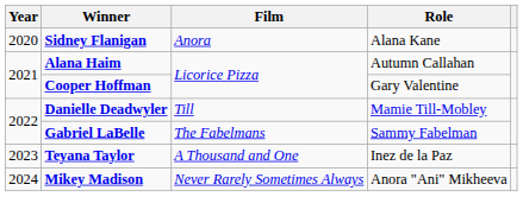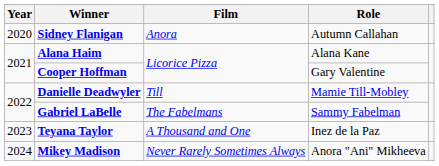 <table class="wikitable">
 <tr>
 <th><strong>Year</strong></th>
 <th><strong>Winner</strong></th>
 <th><strong>Film</strong></th>
 <th><strong>Role</strong></th>
 <th><strong></strong></th>
 </tr>
 <tr>
 <td>2020</td>
 <td><strong><a href='#'>Sidney Flanigan</a></strong></td>
 <td><em><a href='#'>Anora</a></em></td>
-<td>Alana Kane</td>
+<td>Autumn Callahan</td>
 <td style="text-align:center;"></td>
 </tr>
 <tr>
 <td rowspan="2" style="text-align:center;">2021</td>
 <td><strong><a href='#'>Alana Haim</a></strong></td>
 <td rowspan="2"><em><a href='#'>Licorice Pizza</a></em></td>
-<td>Autumn Callahan</td>
+<td>Alana Kane</td>
 <td style="text-align:center;" rowspan="2"></td>
 </tr>
 <tr>
 <td><strong><a href='#'>Cooper Hoffman</a></strong></td>
 <td>Gary Valentine</td>
 </tr>
 <tr>
 <td rowspan=2 style=text-align:center>2022</td>
 <td><strong><a href='#'>Danielle Deadwyler</a></strong></td>
 <td><em><a href='#'>Till</a></em></td>
 <td><a href='#'>Mamie Till-Mobley</a></td>
 <td style="text-align:center;" rowspan="2"></td>
 </tr>
 <tr>
 <td><strong><a href='#'>Gabriel LaBelle</a></strong></td>
 <td><em><a href='#'>The Fabelmans</a></em></td>
 <td><a href='#'>Sammy Fabelman</a></td>
 </tr>
 <tr>
 <td>2023</td>
 <td><strong><a href='#'>Teyana Taylor</a></strong></td>
 <td><em><a href='#'>A Thousand and One</a></em></td>
 <td>Inez de la Paz</td>
 <td style="text-align:center;"></td>
 </tr>
 <tr>
 <td>2024</td>
 <td><strong><a href='#'>Mikey Madison</a></strong></td>
 <td><em><a href='#'>Never Rarely Sometimes Always</a></em></td>
 <td>Anora "Ani" Mikheeva</td>
 <td style="text-align:center;"></td>
 </tr>
 </table>
